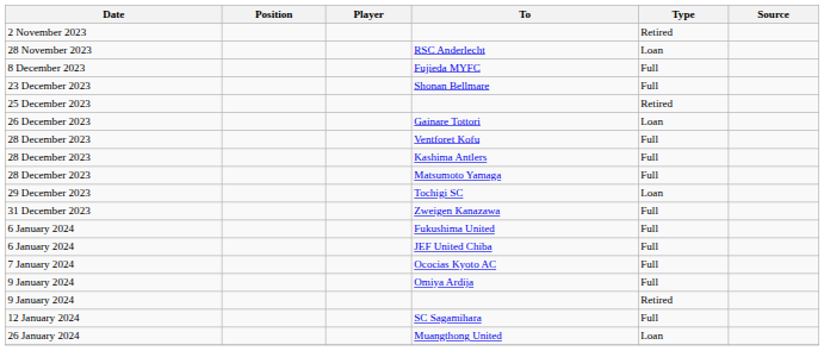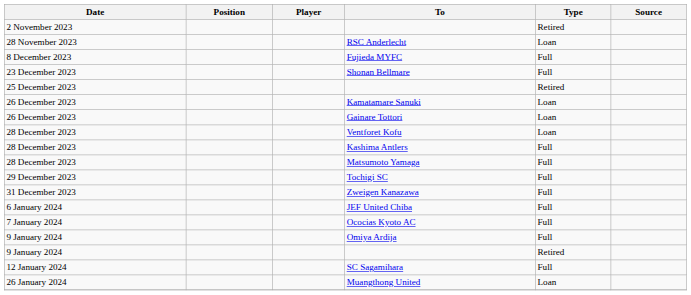 <table class="wikitable sortable" style="width:90%; text-align:center; font-size:95%; text-align:left;">
 <tr>
 <th>Date</th>
 <th>Position</th>
 <th>Player</th>
 <th>To</th>
 <th>Type</th>
 <th>Source</th>
 </tr>
 <tr>
 <td>2 November 2023</td>
 <td></td>
 <td></td>
 <td></td>
 <td>Retired</td>
 <td></td>
 </tr>
 <tr>
 <td>28 November 2023</td>
 <td></td>
 <td></td>
 <td> <a href='#'>RSC Anderlecht</a></td>
 <td>Loan</td>
 <td></td>
 </tr>
 <tr>
 <td>8 December 2023</td>
 <td></td>
 <td></td>
 <td> <a href='#'>Fujieda MYFC</a></td>
 <td>Full</td>
 <td></td>
 </tr>
 <tr>
 <td>23 December 2023</td>
 <td></td>
 <td></td>
 <td> <a href='#'>Shonan Bellmare</a></td>
 <td>Full</td>
 <td></td>
 </tr>
 <tr>
 <td>25 December 2023</td>
 <td></td>
 <td></td>
 <td></td>
 <td>Retired</td>
 <td></td>
 </tr>
 <tr>
 <td>26 December 2023</td>
 <td></td>
 <td></td>
+<td> <a href='#'>Kamatamare Sanuki</a></td>
+<td>Loan</td>
+<td></td>
+</tr>
+<tr>
+<td>26 December 2023</td>
+<td></td>
+<td></td>
 <td> <a href='#'>Gainare Tottori</a></td>
 <td>Loan</td>
 <td></td>
 </tr>
 <tr>
 <td>28 December 2023</td>
 <td></td>
 <td></td>
 <td> <a href='#'>Ventforet Kofu</a></td>
-<td>Full</td>
+<td>Loan</td>
 <td></td>
 </tr>
 <tr>
 <td>28 December 2023</td>
 <td></td>
 <td></td>
 <td> <a href='#'>Kashima Antlers</a></td>
 <td>Full</td>
 <td></td>
 </tr>
 <tr>
 <td>28 December 2023</td>
 <td></td>
 <td></td>
 <td> <a href='#'>Matsumoto Yamaga</a></td>
 <td>Full</td>
 <td></td>
 </tr>
 <tr>
 <td>29 December 2023</td>
 <td></td>
 <td></td>
 <td> <a href='#'>Tochigi SC</a></td>
-<td>Loan</td>
+<td>Full</td>
 <td></td>
 </tr>
 <tr>
 <td>31 December 2023</td>
 <td></td>
 <td></td>
 <td> <a href='#'>Zweigen Kanazawa</a></td>
-<td>Full</td>
-<td></td>
-</tr>
-<tr>
-<td>6 January 2024</td>
-<td></td>
-<td></td>
-<td> <a href='#'>Fukushima United</a></td>
 <td>Full</td>
 <td></td>
 </tr>
 <tr>
 <td>6 January 2024</td>
 <td></td>
 <td></td>
 <td> <a href='#'>JEF United Chiba</a></td>
 <td>Full</td>
 <td></td>
 </tr>
 <tr>
 <td>7 January 2024</td>
 <td></td>
 <td></td>
 <td> <a href='#'>Ococias Kyoto AC</a></td>
 <td>Full</td>
 <td></td>
 </tr>
 <tr>
 <td>9 January 2024</td>
 <td></td>
 <td></td>
 <td> <a href='#'>Omiya Ardija</a></td>
 <td>Full</td>
 <td></td>
 </tr>
 <tr>
 <td>9 January 2024</td>
 <td></td>
 <td></td>
 <td></td>
 <td>Retired</td>
 <td></td>
 </tr>
 <tr>
 <td>12 January 2024</td>
 <td></td>
 <td></td>
 <td> <a href='#'>SC Sagamihara</a></td>
 <td>Full</td>
 <td></td>
 </tr>
 <tr>
 <td>26 January 2024</td>
 <td></td>
 <td></td>
 <td> <a href='#'>Muangthong United</a></td>
 <td>Loan</td>
 <td></td>
 </tr>
 <tr>
 </tr>
 </table>
